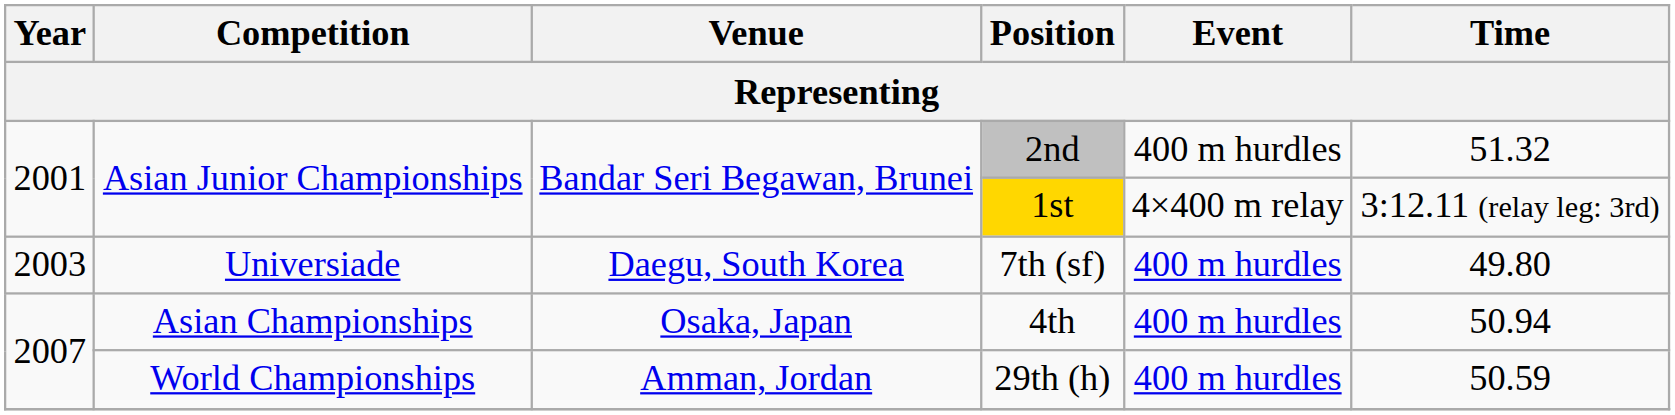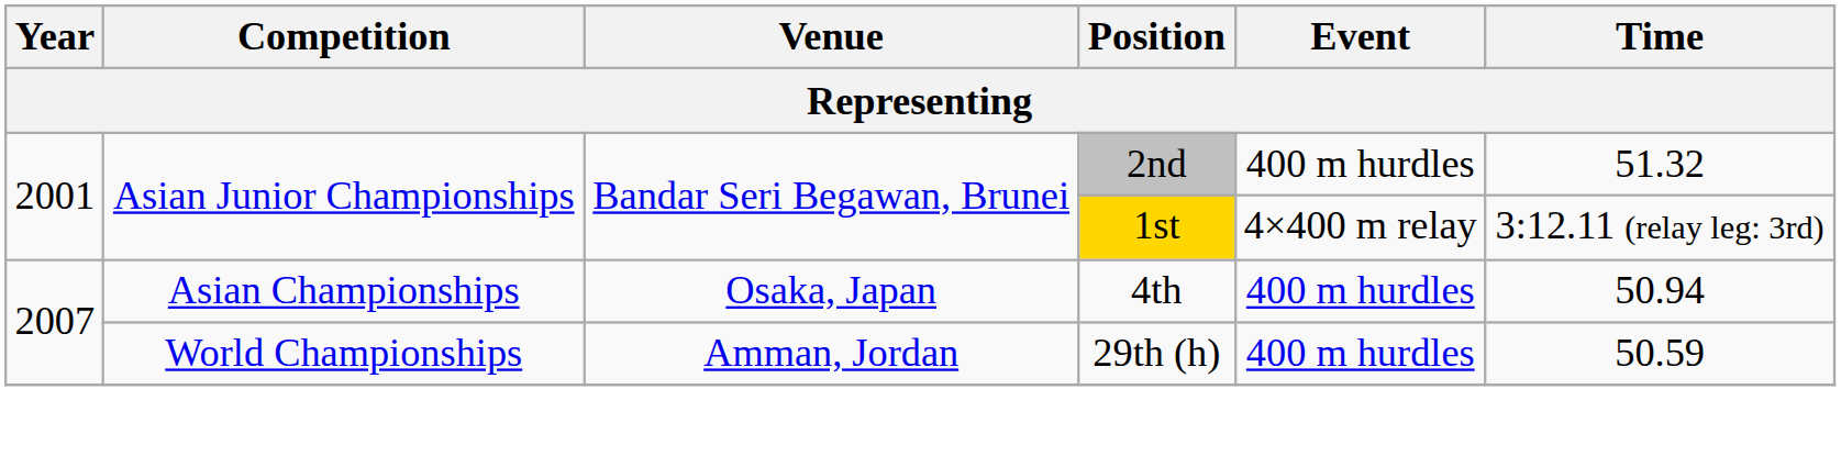 <table class="wikitable sortable" style=text-align:center>
 <tr>
 <th>Year</th>
 <th>Competition</th>
 <th>Venue</th>
 <th>Position</th>
 <th>Event</th>
 <th>Time</th>
 </tr>
 <tr>
 <th colspan="6">Representing </th>
 </tr>
 <tr>
 <td rowspan=2>2001</td>
 <td rowspan=2><a href='#'>Asian Junior Championships</a></td>
 <td rowspan=2><a href='#'>Bandar Seri Begawan, Brunei</a></td>
 <td bgcolor="silver">2nd</td>
 <td>400 m hurdles</td>
 <td>51.32</td>
 </tr>
 <tr>
 <td bgcolor="gold">1st</td>
 <td>4×400 m relay</td>
 <td>3:12.11 <small>(relay leg: 3rd)</small></td>
 </tr>
 <tr>
-<td>2003</td>
-<td><a href='#'>Universiade</a></td>
-<td><a href='#'>Daegu, South Korea</a></td>
-<td>7th (sf)</td>
-<td><a href='#'>400 m hurdles</a></td>
-<td>49.80</td>
-</tr>
-<tr>
 <td rowspan=2>2007</td>
 <td><a href='#'>Asian Championships</a></td>
 <td><a href='#'>Osaka, Japan</a></td>
 <td>4th</td>
 <td><a href='#'>400 m hurdles</a></td>
 <td>50.94</td>
 </tr>
 <tr>
 <td><a href='#'>World Championships</a></td>
 <td><a href='#'>Amman, Jordan</a></td>
 <td>29th (h)</td>
 <td><a href='#'>400 m hurdles</a></td>
 <td>50.59</td>
 </tr>
 <tr>
 </tr>
 </table>
